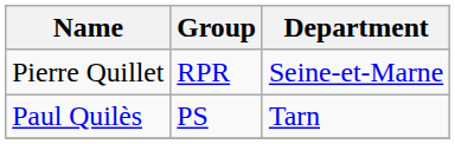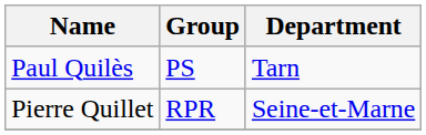 <table class="wikitable alternance">
 <tr>
 <th>Name</th>
 <th>Group</th>
 <th>Department</th>
 </tr>
 <tr>
+<td><a href='#'>Paul Quilès</a></td>
+<td><a href='#'>PS</a></td>
+<td><a href='#'>Tarn</a></td>
+</tr>
+<tr>
 <td>Pierre Quillet</td>
 <td><a href='#'>RPR</a></td>
 <td><a href='#'>Seine-et-Marne</a></td>
 </tr>
 <tr>
-<td><a href='#'>Paul Quilès</a></td>
-<td><a href='#'>PS</a></td>
-<td><a href='#'>Tarn</a></td>
-</tr>
-<tr>
 </tr>
 </table>
